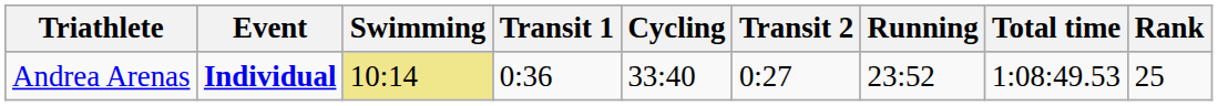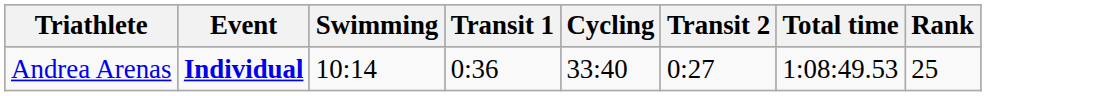 <table class="wikitable" border="1">
 <tr>
 <th>Triathlete</th>
 <th>Event</th>
 <th>Swimming</th>
 <th>Transit 1</th>
 <th>Cycling</th>
 <th>Transit 2</th>
-<th>Running</th>
 <th>Total time</th>
 <th>Rank</th>
 </tr>
 <tr>
 <td><a href='#'>Andrea Arenas</a></td>
 <td><strong><a href='#'>Individual</a></strong></td>
-<td style="background: khaki;">10:14</td>
+<td>10:14</td>
 <td>0:36</td>
 <td>33:40</td>
 <td>0:27</td>
-<td>23:52</td>
 <td>1:08:49.53</td>
 <td>25</td>
 </tr>
 </table>
